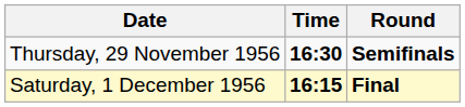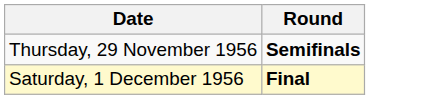 <table class="wikitable">
 <tr>
 <th>Date</th>
-<th>Time</th>
 <th>Round</th>
 </tr>
 <tr>
 <td>Thursday, 29 November 1956</td>
-<td><strong>16:30</strong></td>
 <td><strong>Semifinals</strong></td>
 </tr>
 <tr style=background:lemonchiffon>
 <td>Saturday, 1 December 1956</td>
-<td><strong>16:15</strong></td>
 <td><strong>Final</strong></td>
 </tr>
 </table>
